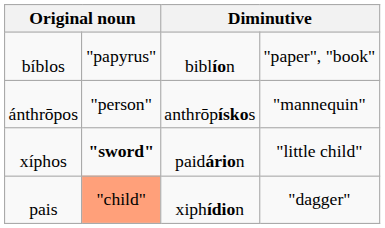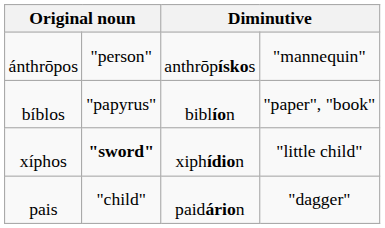 <table class="wikitable polytonic" style="text-align:center;">
 <tr>
 <th colspan="2">Original noun</th>
 <th colspan="2">Diminutive</th>
+</tr>
+<tr>
+<td><br>ánthrōpos</td>
+<td>"person"</td>
+<td><br>anthrōp<strong>ísko</strong>s</td>
+<td>"mannequin"</td>
 </tr>
 <tr>
 <td><br>bíblos</td>
 <td>"papyrus"</td>
 <td><br>bibl<strong>ío</strong>n</td>
 <td>"paper", "book"</td>
 </tr>
 <tr>
-<td><br>ánthrōpos</td>
-<td>"person"</td>
-<td><br>anthrōp<strong>ísko</strong>s</td>
-<td>"mannequin"</td>
-</tr>
-<tr>
 <td><br>xíphos</td>
 <td><strong>"sword"</strong></td>
-<td><br>paid<strong>ário</strong>n</td>
+<td><br>xiph<strong>ídio</strong>n</td>
 <td>"little child"</td>
 </tr>
 <tr>
 <td><br>pais</td>
-<td style="background: lightsalmon;">"child"</td>
-<td><br>xiph<strong>ídio</strong>n</td>
+<td>"child"</td>
+<td><br>paid<strong>ário</strong>n</td>
 <td>"dagger"</td>
 </tr>
 </table>
